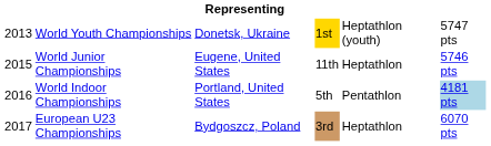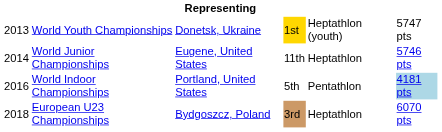 <table>
 <tr>
 <th colspan="6">Representing </th>
 </tr>
 <tr>
 <td>2013</td>
 <td><a href='#'>World Youth Championships</a></td>
 <td><a href='#'>Donetsk, Ukraine</a></td>
 <td bgcolor=gold>1st</td>
 <td>Heptathlon (youth)</td>
 <td>5747 pts</td>
 </tr>
 <tr>
-<td>2015</td>
+<td>2014</td>
 <td><a href='#'>World Junior Championships</a></td>
 <td><a href='#'>Eugene, United States</a></td>
 <td>11th</td>
 <td>Heptathlon</td>
 <td><a href='#'>5746 pts</a></td>
 </tr>
 <tr>
 <td>2016</td>
 <td><a href='#'>World Indoor Championships</a></td>
 <td><a href='#'>Portland, United States</a></td>
 <td>5th</td>
 <td>Pentathlon</td>
 <td style="background: lightblue;"><a href='#'>4181 pts</a></td>
 </tr>
 <tr>
-<td>2017</td>
+<td>2018</td>
 <td><a href='#'>European U23 Championships</a></td>
 <td><a href='#'>Bydgoszcz, Poland</a></td>
 <td bgcolor=cc9966>3rd</td>
 <td>Heptathlon</td>
 <td><a href='#'>6070 pts</a></td>
 </tr>
 </table>
